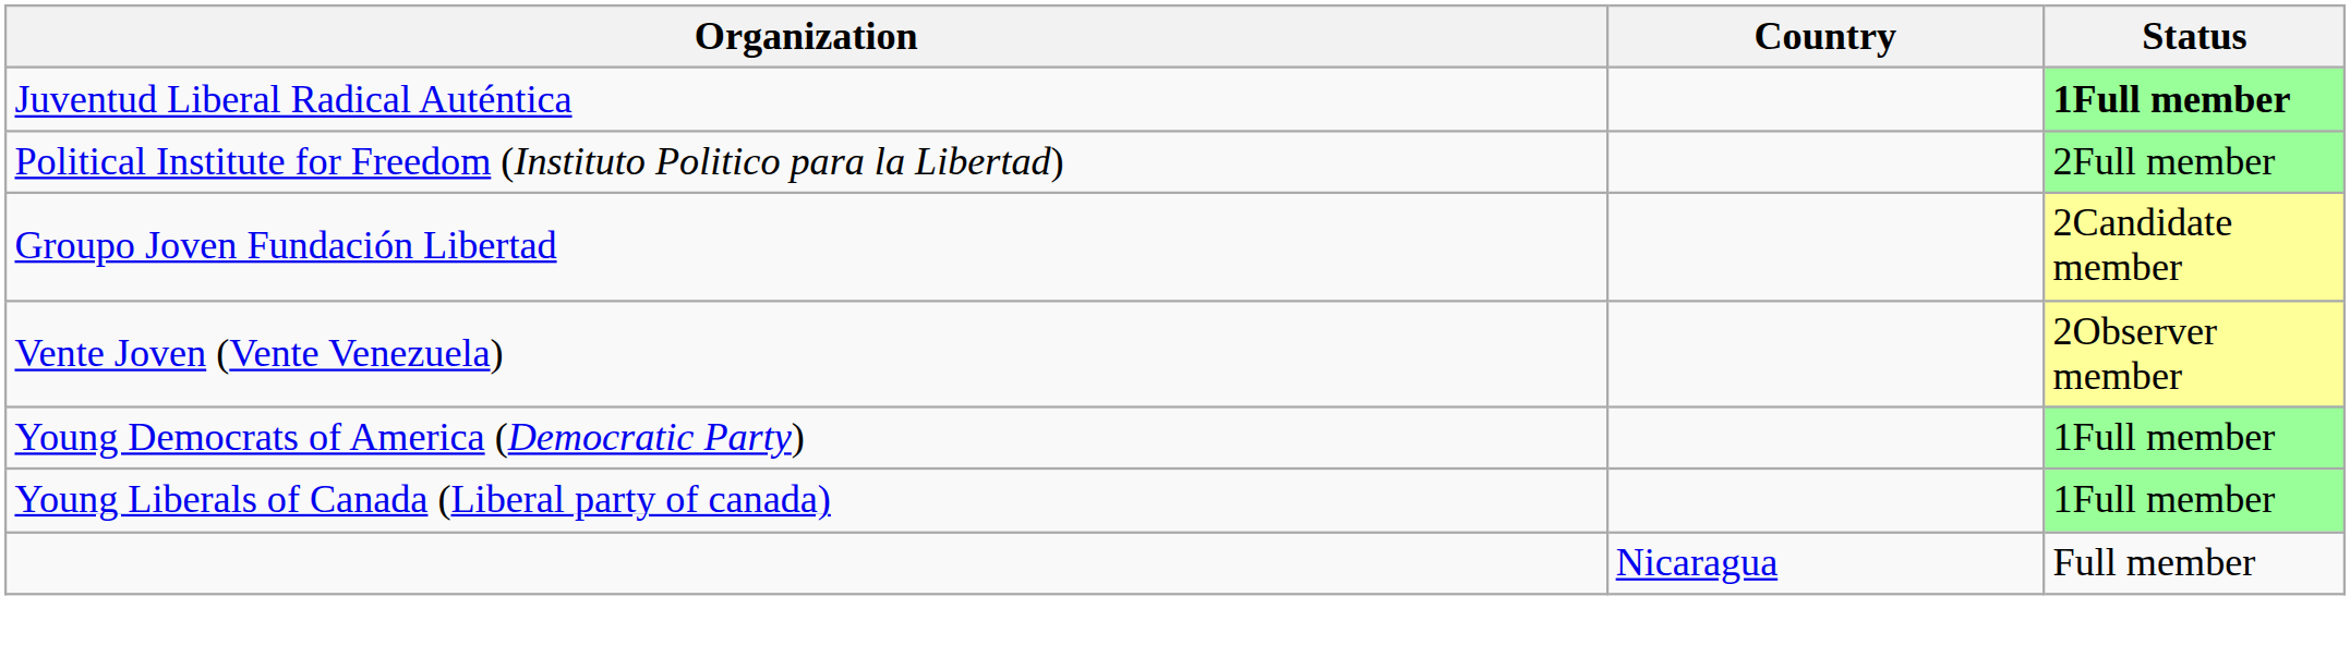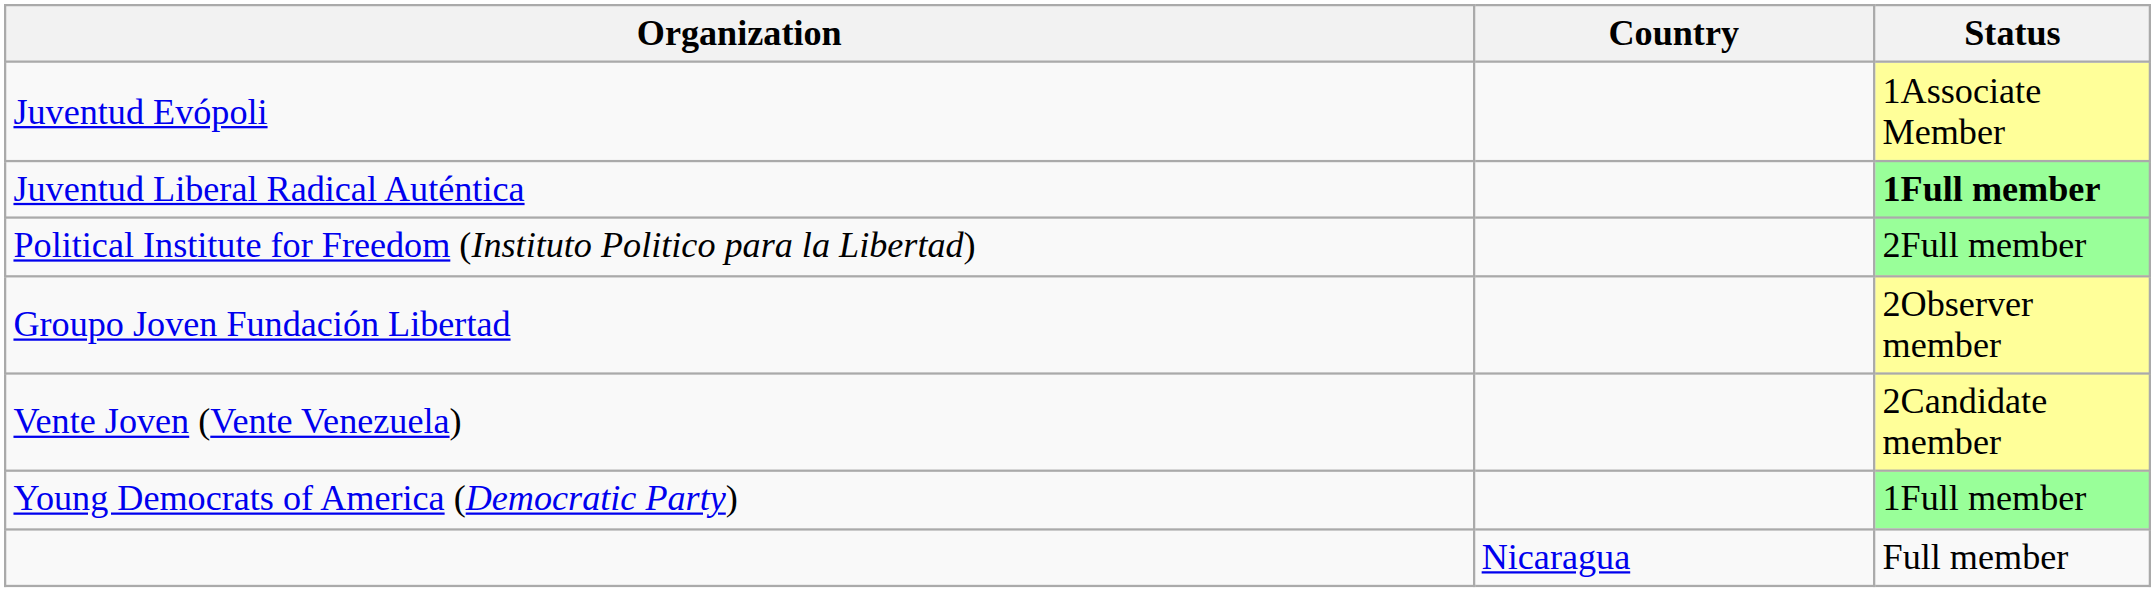 <table class="wikitable sortable" style="width: 60%">
 <tr>
 <th>Organization</th>
 <th width="170px">Country</th>
 <th width="115px">Status</th>
+</tr>
+<tr>
+<td><a href='#'>Juventud Evópoli</a></td>
+<td></td>
+<td style="background:#ff9;"><span>1</span>Associate Member</td>
 </tr>
 <tr>
 <td><a href='#'>Juventud Liberal Radical Auténtica</a></td>
 <td></td>
 <td style="background:#9f9;"><strong><span>1</span>Full member</strong></td>
 </tr>
 <tr>
 <td><a href='#'>Political Institute for Freedom</a> (<em>Instituto Politico para la Libertad</em>)</td>
 <td></td>
 <td style="background:#9f9;"><span>2</span>Full member</td>
 </tr>
 <tr>
 <td><a href='#'>Groupo Joven Fundación Libertad</a></td>
 <td></td>
-<td style="background:#ff9;"><span>2</span>Candidate member</td>
+<td style="background:#ff9;"><span>2</span>Observer member</td>
 </tr>
 <tr>
 <td><a href='#'>Vente Joven</a> (<a href='#'>Vente Venezuela</a>)</td>
 <td></td>
-<td style="background:#ff9;"><span>2</span>Observer member</td>
+<td style="background:#ff9;"><span>2</span>Candidate member</td>
 </tr>
 <tr>
 <td><a href='#'>Young Democrats of America</a> (<em><a href='#'>Democratic Party</a></em>)</td>
-<td></td>
-<td style="background:#9f9;"><span>1</span>Full member</td>
-</tr>
-<tr>
-<td><a href='#'>Young Liberals of Canada</a> (<a href='#'>Liberal party of canada)</a></td>
 <td></td>
 <td style="background:#9f9;"><span>1</span>Full member</td>
 </tr>
 <tr>
 <td></td>
 <td><a href='#'>Nicaragua</a></td>
 <td>Full member</td>
 </tr>
 </table>
